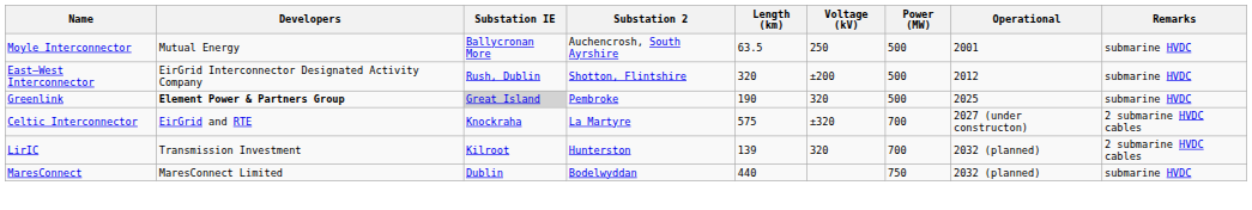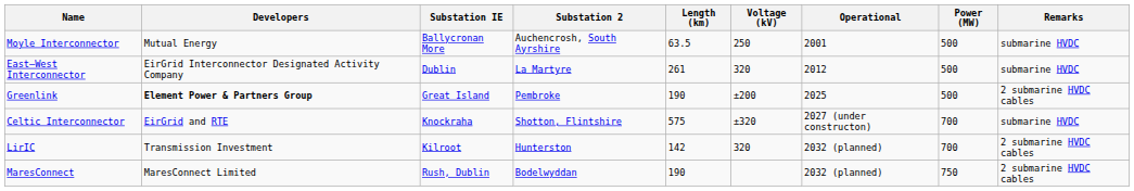 <table class="wikitable sortable">
 <tr>
 <th>Name</th>
 <th>Developers</th>
 <th>Substation IE</th>
 <th>Substation 2</th>
 <th>Length (km)</th>
 <th>Voltage (kV)</th>
+<th>Operational</th>
 <th>Power (MW) </th>
-<th>Operational</th>
 <th>Remarks</th>
 </tr>
 <tr>
 <td><a href='#'>Moyle Interconnector</a></td>
 <td>Mutual Energy</td>
 <td><a href='#'>Ballycronan More</a></td>
 <td> Auchencrosh, <a href='#'>South Ayrshire</a></td>
 <td>63.5</td>
 <td>250</td>
+<td>2001</td>
 <td>500</td>
-<td>2001</td>
 <td>submarine <a href='#'>HVDC</a></td>
 </tr>
 <tr>
 <td><a href='#'>East–West Interconnector</a></td>
 <td>EirGrid Interconnector Designated Activity Company</td>
-<td> <a href='#'>Rush, Dublin</a></td>
-<td> <a href='#'>Shotton, Flintshire</a></td>
+<td> <a href='#'>Dublin</a></td>
+<td> <a href='#'>La Martyre</a></td>
+<td>261</td>
 <td>320</td>
-<td>±200</td>
+<td>2012</td>
 <td>500</td>
-<td>2012</td>
 <td>submarine <a href='#'>HVDC</a></td>
 </tr>
 <tr>
 <td><a href='#'>Greenlink</a></td>
 <td><strong>Element Power & Partners Group</strong></td>
-<td style="background: lightgrey;"> <a href='#'>Great Island</a></td>
+<td> <a href='#'>Great Island</a></td>
 <td> <a href='#'>Pembroke</a></td>
 <td>190</td>
-<td>320</td>
+<td>±200</td>
+<td>2025</td>
 <td>500</td>
-<td>2025</td>
-<td>submarine <a href='#'>HVDC</a></td>
+<td>2 submarine <a href='#'>HVDC</a> cables</td>
 </tr>
 <tr>
 <td><a href='#'>Celtic Interconnector</a></td>
 <td><a href='#'>EirGrid</a> and <a href='#'>RTE</a></td>
 <td> <a href='#'>Knockraha</a></td>
-<td> <a href='#'>La Martyre</a></td>
+<td> <a href='#'>Shotton, Flintshire</a></td>
 <td>575</td>
 <td>±320</td>
+<td>2027 (under constructon)</td>
 <td>700</td>
-<td>2027 (under constructon)</td>
-<td>2 submarine <a href='#'>HVDC</a> cables</td>
+<td>submarine <a href='#'>HVDC</a></td>
 </tr>
 <tr>
 <td><a href='#'>LirIC</a></td>
 <td>Transmission Investment</td>
 <td> <a href='#'>Kilroot</a></td>
 <td> <a href='#'>Hunterston</a></td>
-<td>139</td>
+<td>142</td>
 <td>320</td>
+<td>2032 (planned)</td>
 <td>700</td>
-<td>2032 (planned)</td>
 <td>2 submarine <a href='#'>HVDC</a> cables</td>
 </tr>
 <tr>
 <td><a href='#'>MaresConnect</a></td>
 <td>MaresConnect Limited</td>
-<td> <a href='#'>Dublin</a></td>
+<td> <a href='#'>Rush, Dublin</a></td>
 <td> <a href='#'>Bodelwyddan</a></td>
-<td>440</td>
+<td>190</td>
 <td></td>
+<td>2032 (planned)</td>
 <td>750</td>
-<td>2032 (planned)</td>
-<td>submarine <a href='#'>HVDC</a></td>
+<td>2 submarine <a href='#'>HVDC</a> cables</td>
 </tr>
 </table>
